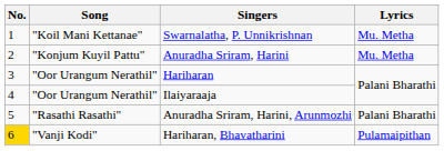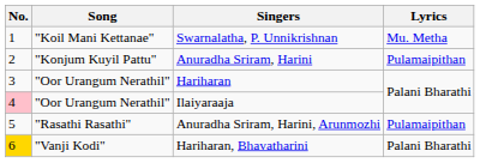 <table class="wikitable">
 <tr>
 <th>No.</th>
 <th>Song</th>
 <th>Singers</th>
 <th>Lyrics</th>
 </tr>
 <tr>
 <td>1</td>
 <td>"Koil Mani Kettanae"</td>
 <td><a href='#'>Swarnalatha</a>, <a href='#'>P. Unnikrishnan</a></td>
 <td><a href='#'>Mu. Metha</a></td>
 </tr>
 <tr>
 <td>2</td>
 <td>"Konjum Kuyil Pattu"</td>
 <td><a href='#'>Anuradha Sriram</a>, <a href='#'>Harini</a></td>
-<td><a href='#'>Mu. Metha</a></td>
+<td><a href='#'>Pulamaipithan</a></td>
 </tr>
 <tr>
 <td>3</td>
 <td>"Oor Urangum Nerathil"</td>
 <td><a href='#'>Hariharan</a></td>
 <td rowspan=2>Palani Bharathi</td>
 </tr>
 <tr>
-<td>4</td>
+<td style="background: pink;">4</td>
 <td>"Oor Urangum Nerathil"</td>
 <td>Ilaiyaraaja</td>
 </tr>
 <tr>
 <td>5</td>
 <td>"Rasathi Rasathi"</td>
 <td>Anuradha Sriram, Harini, <a href='#'>Arunmozhi</a></td>
-<td>Palani Bharathi</td>
+<td><a href='#'>Pulamaipithan</a></td>
 </tr>
 <tr>
 <td style="background: gold;">6</td>
 <td>"Vanji Kodi"</td>
 <td>Hariharan, <a href='#'>Bhavatharini</a></td>
-<td><a href='#'>Pulamaipithan</a></td>
+<td>Palani Bharathi</td>
 </tr>
 </table>
